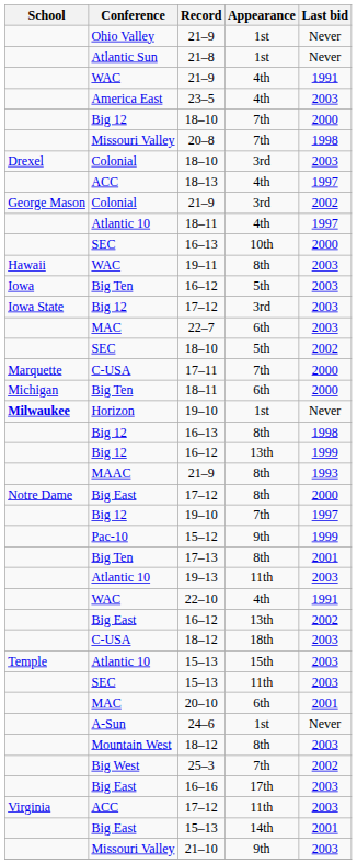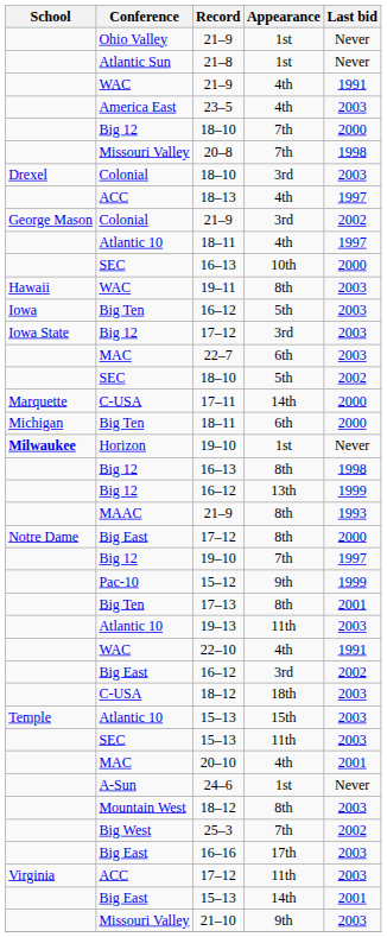 <table class="wikitable sortable" style="text-align: center;">
 <tr>
 <th>School</th>
 <th>Conference</th>
 <th>Record</th>
 <th>Appearance</th>
 <th>Last bid</th>
 </tr>
 <tr>
 <td align=left></td>
 <td align=left><a href='#'>Ohio Valley</a></td>
 <td>21–9</td>
 <td>1st</td>
 <td>Never</td>
 </tr>
 <tr>
 <td align=left></td>
 <td align=left><a href='#'>Atlantic Sun</a></td>
 <td>21–8</td>
 <td>1st</td>
 <td>Never</td>
 </tr>
 <tr>
 <td align=left></td>
 <td align=left><a href='#'>WAC</a></td>
 <td>21–9</td>
 <td>4th</td>
 <td><a href='#'>1991</a></td>
 </tr>
 <tr>
 <td align=left></td>
 <td align=left><a href='#'>America East</a></td>
 <td>23–5</td>
 <td>4th</td>
 <td><a href='#'>2003</a></td>
 </tr>
 <tr>
 <td align=left></td>
 <td align=left><a href='#'>Big 12</a></td>
 <td>18–10</td>
 <td>7th</td>
 <td><a href='#'>2000</a></td>
 </tr>
 <tr>
 <td align=left></td>
 <td align=left><a href='#'>Missouri Valley</a></td>
 <td>20–8</td>
 <td>7th</td>
 <td><a href='#'>1998</a></td>
 </tr>
 <tr>
 <td align=left><a href='#'>Drexel</a></td>
 <td align=left><a href='#'>Colonial</a></td>
 <td>18–10</td>
 <td>3rd</td>
 <td><a href='#'>2003</a></td>
 </tr>
 <tr>
 <td align=left></td>
 <td align=left><a href='#'>ACC</a></td>
 <td>18–13</td>
 <td>4th</td>
 <td><a href='#'>1997</a></td>
 </tr>
 <tr>
 <td align=left><a href='#'>George Mason</a></td>
 <td align=left><a href='#'>Colonial</a></td>
 <td>21–9</td>
 <td>3rd</td>
 <td><a href='#'>2002</a></td>
 </tr>
 <tr>
 <td align=left></td>
 <td align=left><a href='#'>Atlantic 10</a></td>
 <td>18–11</td>
 <td>4th</td>
 <td><a href='#'>1997</a></td>
 </tr>
 <tr>
 <td align=left></td>
 <td align=left><a href='#'>SEC</a></td>
 <td>16–13</td>
 <td>10th</td>
 <td><a href='#'>2000</a></td>
 </tr>
 <tr>
 <td align=left><a href='#'>Hawaii</a></td>
 <td align=left><a href='#'>WAC</a></td>
 <td>19–11</td>
 <td>8th</td>
 <td><a href='#'>2003</a></td>
 </tr>
 <tr>
 <td align=left><a href='#'>Iowa</a></td>
 <td align=left><a href='#'>Big Ten</a></td>
 <td>16–12</td>
 <td>5th</td>
 <td><a href='#'>2003</a></td>
 </tr>
 <tr>
 <td align=left><a href='#'>Iowa State</a></td>
 <td align=left><a href='#'>Big 12</a></td>
 <td>17–12</td>
 <td>3rd</td>
 <td><a href='#'>2003</a></td>
 </tr>
 <tr>
 <td align=left></td>
 <td align=left><a href='#'>MAC</a></td>
 <td>22–7</td>
 <td>6th</td>
 <td><a href='#'>2003</a></td>
 </tr>
 <tr>
 <td align=left></td>
 <td align=left><a href='#'>SEC</a></td>
 <td>18–10</td>
 <td>5th</td>
 <td><a href='#'>2002</a></td>
 </tr>
 <tr>
 <td align=left><a href='#'>Marquette</a></td>
 <td align=left><a href='#'>C-USA</a></td>
 <td>17–11</td>
-<td>7th</td>
+<td>14th</td>
 <td><a href='#'>2000</a></td>
 </tr>
 <tr>
 <td align=left><a href='#'>Michigan</a></td>
 <td align=left><a href='#'>Big Ten</a></td>
 <td>18–11</td>
 <td>6th</td>
 <td><a href='#'>2000</a></td>
 </tr>
 <tr>
 <td align=left><strong><a href='#'>Milwaukee</a></strong></td>
 <td align=left><a href='#'>Horizon</a></td>
 <td>19–10</td>
 <td>1st</td>
 <td>Never</td>
 </tr>
 <tr>
 <td align=left></td>
 <td align=left><a href='#'>Big 12</a></td>
 <td>16–13</td>
 <td>8th</td>
 <td><a href='#'>1998</a></td>
 </tr>
 <tr>
 <td align=left></td>
 <td align=left><a href='#'>Big 12</a></td>
 <td>16–12</td>
 <td>13th</td>
 <td><a href='#'>1999</a></td>
 </tr>
 <tr>
 <td align=left></td>
 <td align=left><a href='#'>MAAC</a></td>
 <td>21–9</td>
 <td>8th</td>
 <td><a href='#'>1993</a></td>
 </tr>
 <tr>
 <td align=left><a href='#'>Notre Dame</a></td>
 <td align=left><a href='#'>Big East</a></td>
 <td>17–12</td>
 <td>8th</td>
 <td><a href='#'>2000</a></td>
 </tr>
 <tr>
 <td align=left></td>
 <td align=left><a href='#'>Big 12</a></td>
 <td>19–10</td>
 <td>7th</td>
 <td><a href='#'>1997</a></td>
 </tr>
 <tr>
 <td align=left></td>
 <td align=left><a href='#'>Pac-10</a></td>
 <td>15–12</td>
 <td>9th</td>
 <td><a href='#'>1999</a></td>
 </tr>
 <tr>
 <td align=left></td>
 <td align=left><a href='#'>Big Ten</a></td>
 <td>17–13</td>
 <td>8th</td>
 <td><a href='#'>2001</a></td>
 </tr>
 <tr>
 <td align=left></td>
 <td align=left><a href='#'>Atlantic 10</a></td>
 <td>19–13</td>
 <td>11th</td>
 <td><a href='#'>2003</a></td>
 </tr>
 <tr>
 <td align=left></td>
 <td align=left><a href='#'>WAC</a></td>
 <td>22–10</td>
 <td>4th</td>
 <td><a href='#'>1991</a></td>
 </tr>
 <tr>
 <td align=left></td>
 <td align=left><a href='#'>Big East</a></td>
 <td>16–12</td>
-<td>13th</td>
+<td>3rd</td>
 <td><a href='#'>2002</a></td>
 </tr>
 <tr>
 <td align=left></td>
 <td align=left><a href='#'>C-USA</a></td>
 <td>18–12</td>
 <td>18th</td>
 <td><a href='#'>2003</a></td>
 </tr>
 <tr>
 <td align=left><a href='#'>Temple</a></td>
 <td align=left><a href='#'>Atlantic 10</a></td>
 <td>15–13</td>
 <td>15th</td>
 <td><a href='#'>2003</a></td>
 </tr>
 <tr>
 <td align=left></td>
 <td align=left><a href='#'>SEC</a></td>
 <td>15–13</td>
 <td>11th</td>
 <td><a href='#'>2003</a></td>
 </tr>
 <tr>
 <td align=left></td>
 <td align=left><a href='#'>MAC</a></td>
 <td>20–10</td>
-<td>6th</td>
+<td>4th</td>
 <td><a href='#'>2001</a></td>
 </tr>
 <tr>
 <td align=left></td>
 <td align=left><a href='#'>A-Sun</a></td>
 <td>24–6</td>
 <td>1st</td>
 <td>Never</td>
 </tr>
 <tr>
 <td align=left></td>
 <td align=left><a href='#'>Mountain West</a></td>
 <td>18–12</td>
 <td>8th</td>
 <td><a href='#'>2003</a></td>
 </tr>
 <tr>
 <td align=left></td>
 <td align=left><a href='#'>Big West</a></td>
 <td>25–3</td>
 <td>7th</td>
 <td><a href='#'>2002</a></td>
 </tr>
 <tr>
 <td align=left></td>
 <td align=left><a href='#'>Big East</a></td>
 <td>16–16</td>
 <td>17th</td>
 <td><a href='#'>2003</a></td>
 </tr>
 <tr>
 <td align=left><a href='#'>Virginia</a></td>
 <td align=left><a href='#'>ACC</a></td>
 <td>17–12</td>
 <td>11th</td>
 <td><a href='#'>2003</a></td>
 </tr>
 <tr>
 <td align=left></td>
 <td align=left><a href='#'>Big East</a></td>
 <td>15–13</td>
 <td>14th</td>
 <td><a href='#'>2001</a></td>
 </tr>
 <tr>
 <td align=left></td>
 <td align=left><a href='#'>Missouri Valley</a></td>
 <td>21–10</td>
 <td>9th</td>
 <td><a href='#'>2003</a></td>
 </tr>
 <tr>
 </tr>
 </table>
